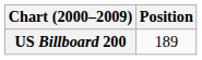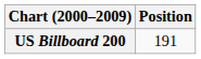 <table class="wikitable plainrowheaders">
 <tr>
 <th>Chart (2000–2009)</th>
 <th>Position</th>
 </tr>
 <tr>
 <th scope="row">US <em>Billboard</em> 200</th>
-<td style="text-align:center;">189</td>
+<td style="text-align:center;">191</td>
 </tr>
 </table>
